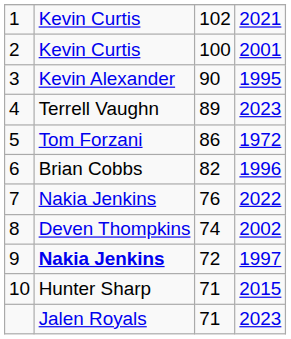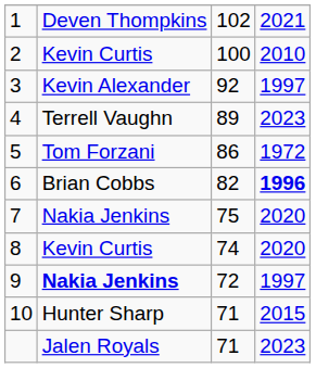 <table class="wikitable">
 <tr>
 </tr>
 <tr>
 <td>1</td>
-<td><a href='#'>Kevin Curtis</a></td>
+<td><a href='#'>Deven Thompkins</a></td>
 <td>102</td>
 <td><a href='#'>2021</a></td>
 </tr>
 <tr>
 <td>2</td>
 <td><a href='#'>Kevin Curtis</a></td>
 <td>100</td>
-<td><a href='#'>2001</a></td>
+<td><a href='#'>2010</a></td>
 </tr>
 <tr>
 <td>3</td>
 <td><a href='#'>Kevin Alexander</a></td>
-<td>90</td>
-<td><a href='#'>1995</a></td>
+<td>92</td>
+<td><a href='#'>1997</a></td>
 </tr>
 <tr>
 <td>4</td>
 <td>Terrell Vaughn</td>
 <td>89</td>
 <td><a href='#'>2023</a></td>
 </tr>
 <tr>
 <td>5</td>
 <td><a href='#'>Tom Forzani</a></td>
 <td>86</td>
 <td><a href='#'>1972</a></td>
 </tr>
 <tr>
 <td>6</td>
 <td>Brian Cobbs</td>
 <td>82</td>
-<td><a href='#'>1996</a></td>
+<td><strong><a href='#'>1996</a></strong></td>
 </tr>
 <tr>
 <td>7</td>
 <td><a href='#'>Nakia Jenkins</a></td>
-<td>76</td>
-<td><a href='#'>2022</a></td>
+<td>75</td>
+<td><a href='#'>2020</a></td>
 </tr>
 <tr>
 <td>8</td>
-<td><a href='#'>Deven Thompkins</a></td>
+<td><a href='#'>Kevin Curtis</a></td>
 <td>74</td>
-<td><a href='#'>2002</a></td>
+<td><a href='#'>2020</a></td>
 </tr>
 <tr>
 <td>9</td>
 <td><strong><a href='#'>Nakia Jenkins</a></strong></td>
 <td>72</td>
 <td><a href='#'>1997</a></td>
 </tr>
 <tr>
 <td>10</td>
 <td>Hunter Sharp</td>
 <td>71</td>
 <td><a href='#'>2015</a></td>
 </tr>
 <tr>
 <td></td>
 <td><a href='#'>Jalen Royals</a></td>
 <td>71</td>
 <td><a href='#'>2023</a></td>
 </tr>
 </table>
